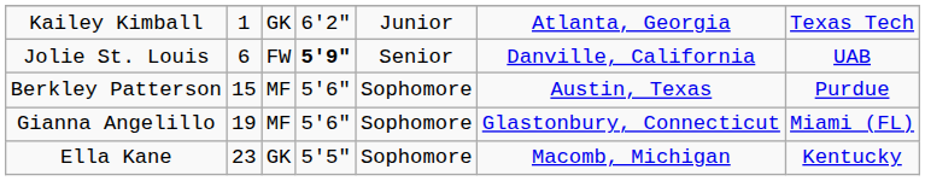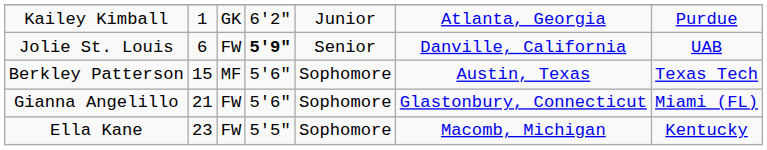 <table class="wikitable sortable" style="text-align:center;" border="1">
 <tr align=center>
 </tr>
 <tr>
 <td>Kailey Kimball</td>
 <td>1</td>
 <td>GK</td>
 <td>6'2"</td>
 <td>Junior</td>
 <td><a href='#'>Atlanta, Georgia</a></td>
-<td><a href='#'>Texas Tech</a></td>
+<td><a href='#'>Purdue</a></td>
 </tr>
 <tr>
 <td>Jolie St. Louis</td>
 <td>6</td>
 <td>FW</td>
 <td><strong>5'9"</strong></td>
 <td>Senior</td>
 <td><a href='#'>Danville, California</a></td>
 <td><a href='#'>UAB</a></td>
 </tr>
 <tr>
 <td>Berkley Patterson</td>
 <td>15</td>
 <td>MF</td>
 <td>5'6"</td>
 <td>Sophomore</td>
 <td><a href='#'>Austin, Texas</a></td>
-<td><a href='#'>Purdue</a></td>
+<td><a href='#'>Texas Tech</a></td>
 </tr>
 <tr>
 <td>Gianna Angelillo</td>
-<td>19</td>
-<td>MF</td>
+<td>21</td>
+<td>FW</td>
 <td>5'6"</td>
 <td>Sophomore</td>
 <td><a href='#'>Glastonbury, Connecticut</a></td>
 <td><a href='#'>Miami (FL)</a></td>
 </tr>
 <tr>
 <td>Ella Kane</td>
 <td>23</td>
-<td>GK</td>
+<td>FW</td>
 <td>5'5"</td>
 <td>Sophomore</td>
 <td><a href='#'>Macomb, Michigan</a></td>
 <td><a href='#'>Kentucky</a></td>
 </tr>
 </table>
